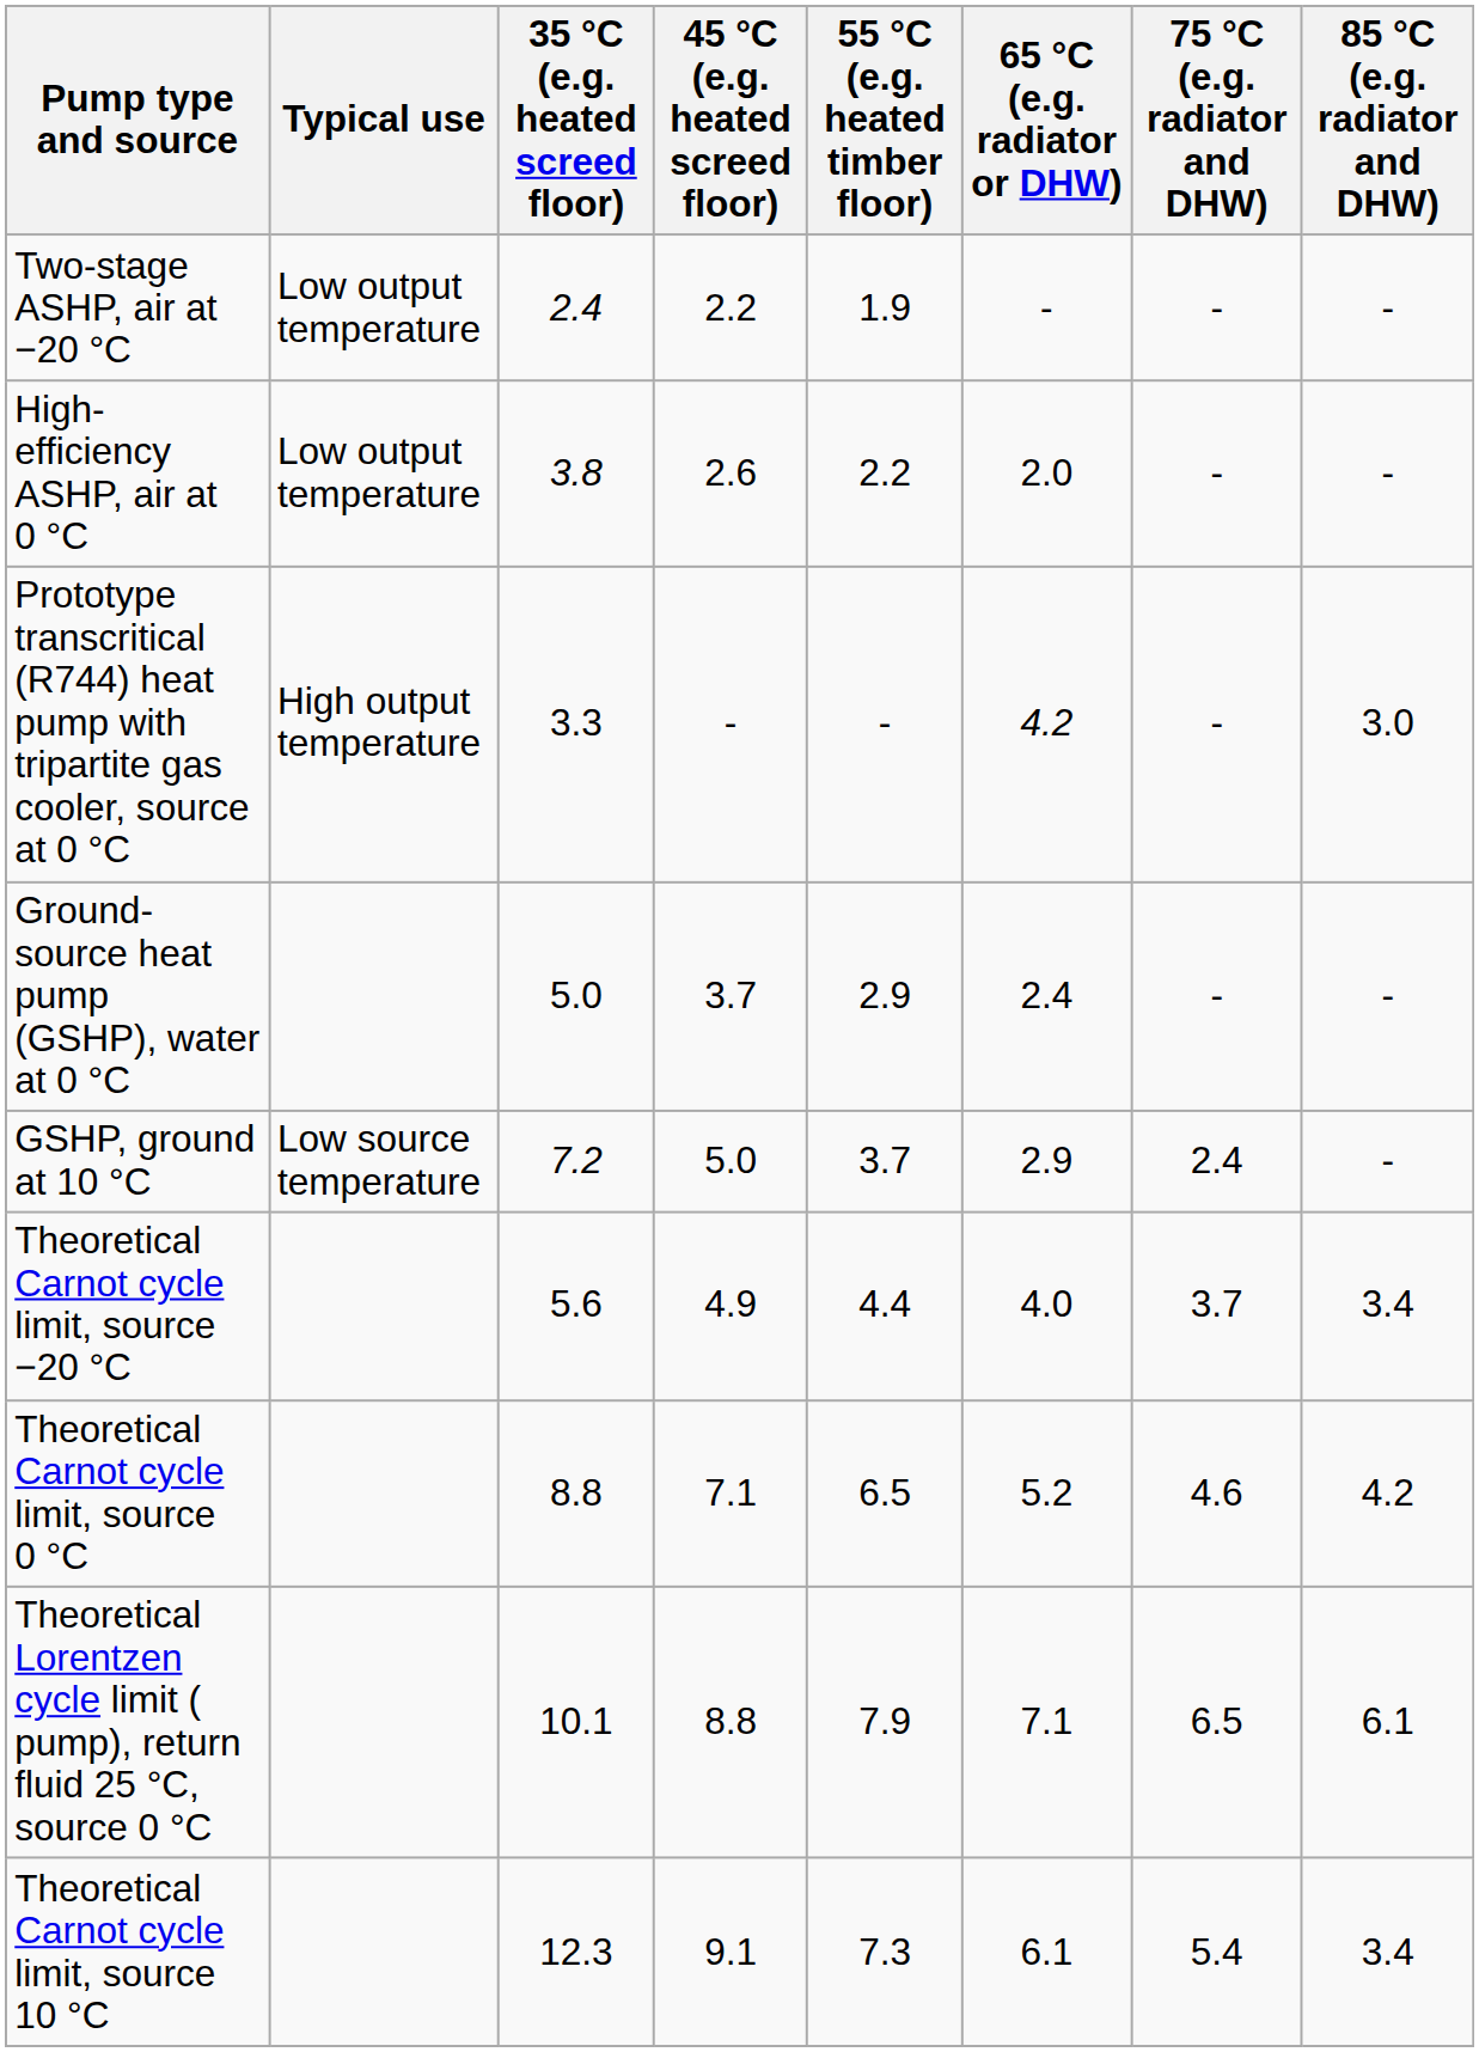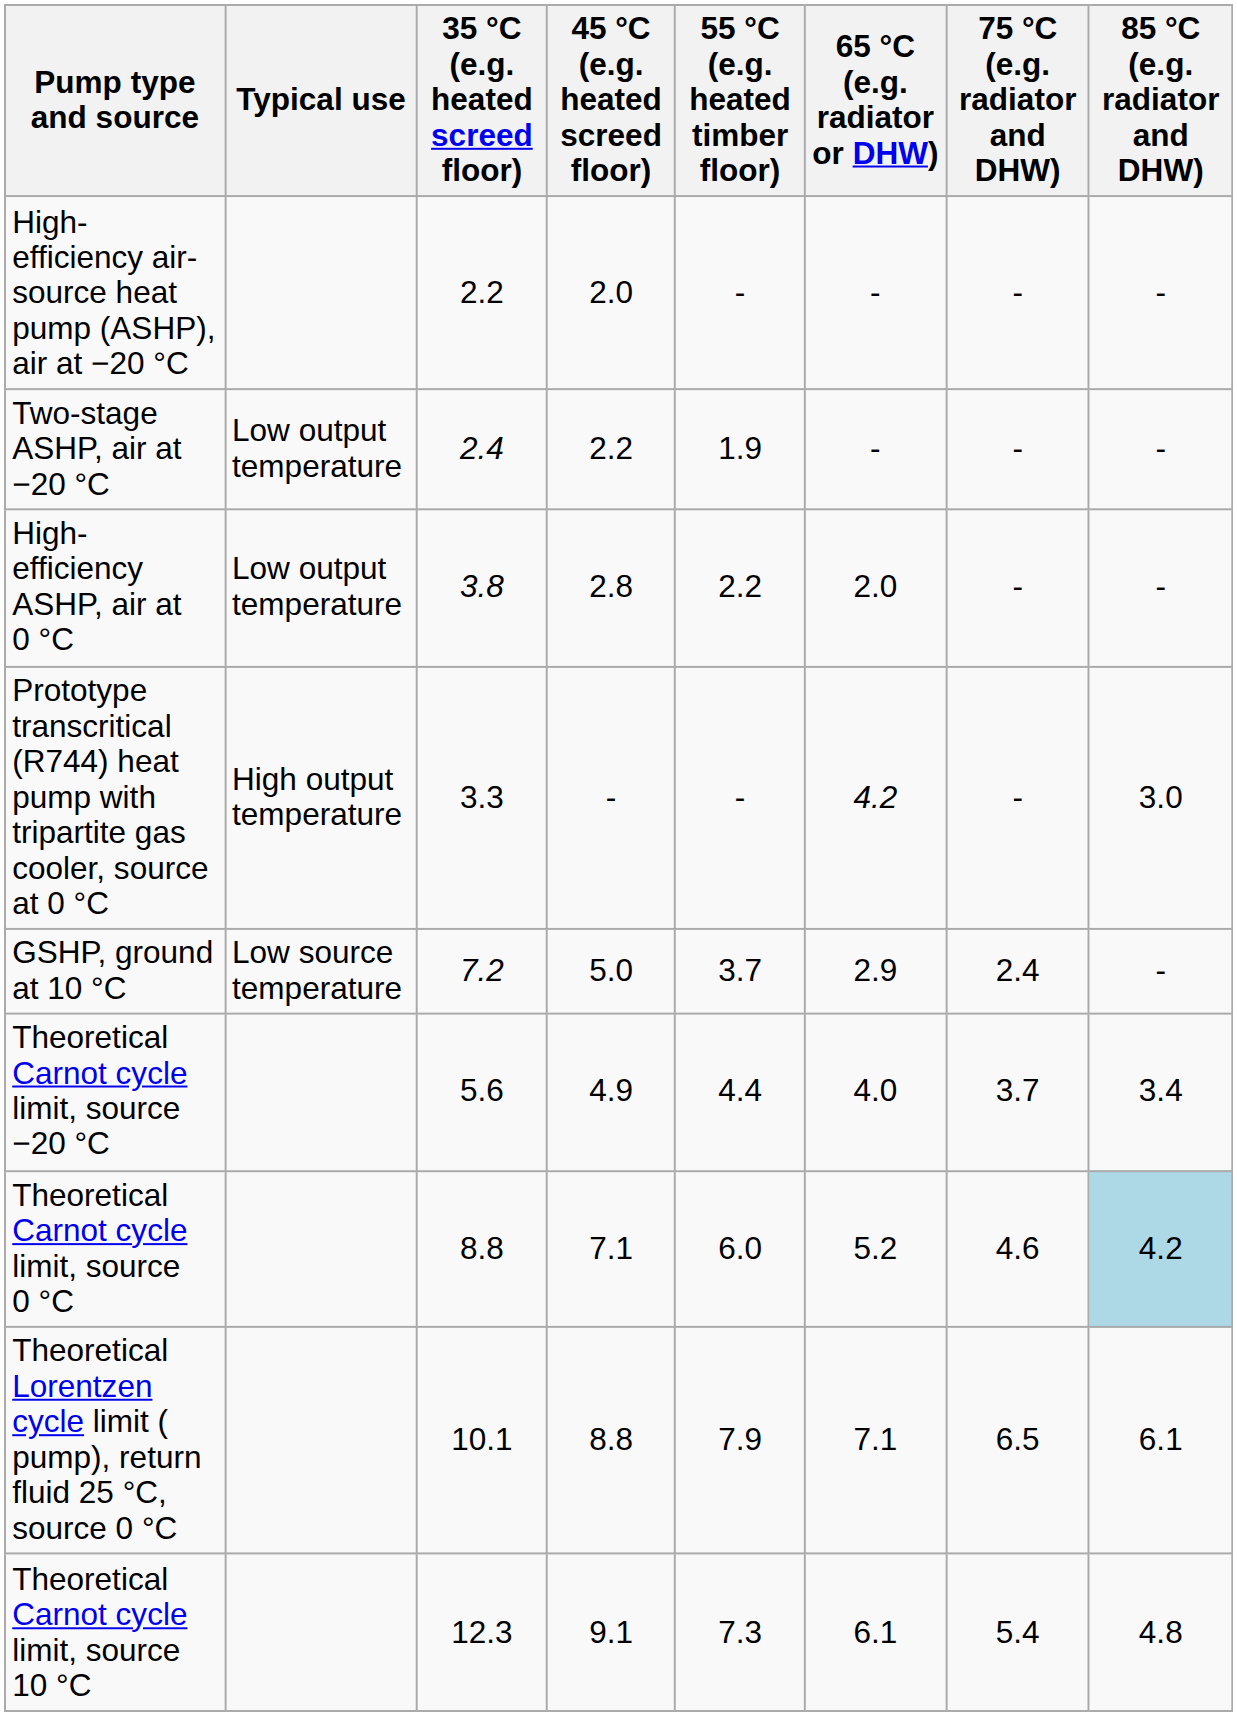 <table class="wikitable" style="text-align:center; margin-right:auto">
 <tr>
 <th scope="col">Pump type and source</th>
 <th scope="col">Typical use</th>
 <th scope="col">35 °C <br> (e.g. heated <a href='#'>screed</a> floor)</th>
 <th scope="col">45 °C <br> (e.g. heated screed floor)</th>
 <th scope="col">55 °C <br> (e.g. heated timber floor)</th>
 <th scope="col">65 °C <br> (e.g. radiator or <a href='#'>DHW</a>)</th>
 <th scope="col">75 °C <br> (e.g. radiator and DHW)</th>
 <th scope="col">85 °C <br> (e.g. radiator and DHW)</th>
+</tr>
+<tr>
+<td style="text-align:left">High-efficiency air-source heat pump (ASHP), air at −20 °C</td>
+<td style="text-align:left"></td>
+<td>2.2</td>
+<td>2.0</td>
+<td>‐</td>
+<td>‐</td>
+<td>‐</td>
+<td>‐</td>
 </tr>
 <tr>
 <td style="text-align:left">Two-stage ASHP, air at −20 °C</td>
 <td style="text-align:left">Low output temperature</td>
 <td><em>2.4</em></td>
 <td>2.2</td>
 <td>1.9</td>
 <td>‐</td>
 <td>‐</td>
 <td>‐</td>
 </tr>
 <tr>
 <td style="text-align:left">High-efficiency ASHP, air at 0 °C</td>
 <td style="text-align:left">Low output temperature</td>
 <td><em>3.8</em></td>
-<td>2.6</td>
+<td>2.8</td>
 <td>2.2</td>
 <td>2.0</td>
 <td>‐</td>
 <td>‐</td>
 </tr>
 <tr>
 <td style="text-align:left">Prototype transcritical  (R744) heat pump with tripartite gas cooler, source at 0 °C</td>
 <td style="text-align:left">High output temperature</td>
 <td>3.3</td>
 <td>‐</td>
 <td>‐</td>
 <td><em>4.2</em></td>
 <td>‐</td>
 <td>3.0</td>
-</tr>
-<tr>
-<td style="text-align:left">Ground-source heat pump (GSHP), water at 0 °C</td>
-<td style="text-align:left"></td>
-<td>5.0</td>
-<td>3.7</td>
-<td>2.9</td>
-<td>2.4</td>
-<td>‐</td>
-<td>‐</td>
 </tr>
 <tr>
 <td style="text-align:left">GSHP, ground at 10 °C</td>
 <td style="text-align:left">Low source temperature</td>
 <td><em>7.2</em></td>
 <td>5.0</td>
 <td>3.7</td>
 <td>2.9</td>
 <td>2.4</td>
 <td>‐</td>
 </tr>
 <tr>
 <td style="text-align:left">Theoretical <a href='#'>Carnot cycle</a> limit, source −20 °C</td>
 <td style="text-align:left"></td>
 <td>5.6</td>
 <td>4.9</td>
 <td>4.4</td>
 <td>4.0</td>
 <td>3.7</td>
 <td>3.4</td>
 </tr>
 <tr>
 <td style="text-align:left">Theoretical <a href='#'>Carnot cycle</a> limit, source 0 °C</td>
 <td style="text-align:left"></td>
 <td>8.8</td>
 <td>7.1</td>
-<td>6.5</td>
+<td>6.0</td>
 <td>5.2</td>
 <td>4.6</td>
-<td>4.2</td>
+<td style="background: lightblue;">4.2</td>
 </tr>
 <tr>
 <td style="text-align:left">Theoretical <a href='#'>Lorentzen cycle</a> limit ( pump), return fluid 25 °C, source 0 °C</td>
 <td style="text-align:left"></td>
 <td>10.1</td>
 <td>8.8</td>
 <td>7.9</td>
 <td>7.1</td>
 <td>6.5</td>
 <td>6.1</td>
 </tr>
 <tr>
 <td style="text-align:left">Theoretical <a href='#'>Carnot cycle</a> limit, source 10 °C</td>
 <td style="text-align:left"></td>
 <td>12.3</td>
 <td>9.1</td>
 <td>7.3</td>
 <td>6.1</td>
 <td>5.4</td>
-<td>3.4</td>
+<td>4.8</td>
 </tr>
 </table>
